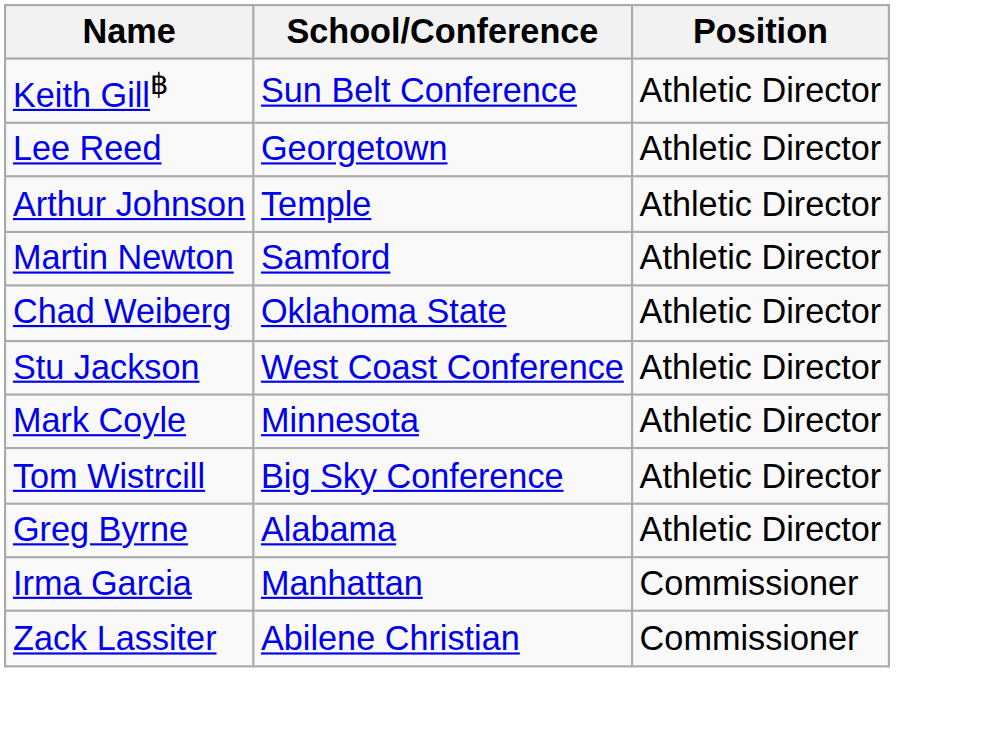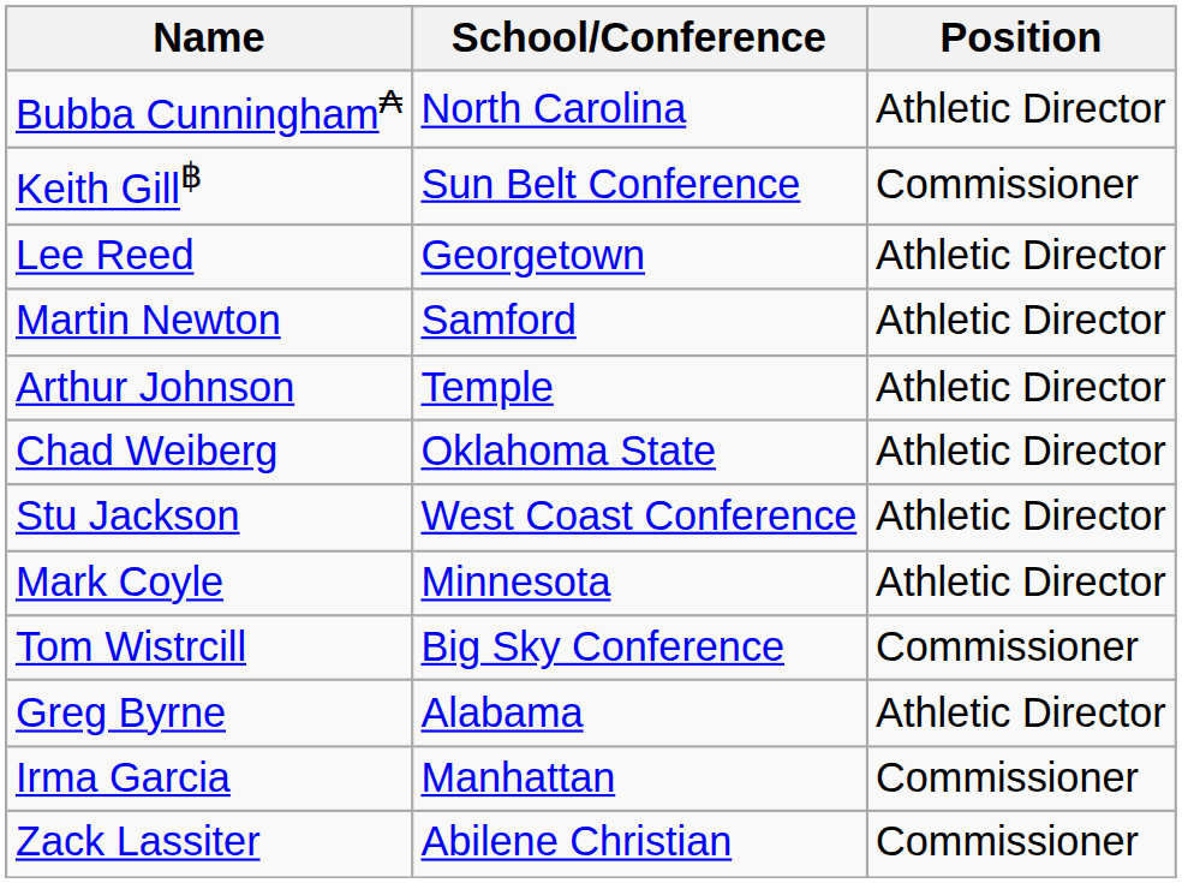 <table class="wikitable">
 <tr>
 <th>Name</th>
 <th>School/Conference</th>
 <th>Position</th>
 </tr>
 <tr>
+<td><a href='#'>Bubba Cunningham</a><sup>₳</sup></td>
+<td><a href='#'>North Carolina</a></td>
+<td>Athletic Director</td>
+</tr>
+<tr>
 <td><a href='#'>Keith Gill</a><sup>฿</sup></td>
 <td><a href='#'>Sun Belt Conference</a></td>
-<td>Athletic Director</td>
+<td>Commissioner</td>
 </tr>
 <tr>
 <td><a href='#'>Lee Reed</a></td>
 <td><a href='#'>Georgetown</a></td>
 <td>Athletic Director</td>
 </tr>
 <tr>
-<td><a href='#'>Arthur Johnson</a></td>
-<td><a href='#'>Temple</a></td>
+<td><a href='#'>Martin Newton</a></td>
+<td><a href='#'>Samford</a></td>
 <td>Athletic Director</td>
 </tr>
 <tr>
-<td><a href='#'>Martin Newton</a></td>
-<td><a href='#'>Samford</a></td>
+<td><a href='#'>Arthur Johnson</a></td>
+<td><a href='#'>Temple</a></td>
 <td>Athletic Director</td>
 </tr>
 <tr>
 <td><a href='#'>Chad Weiberg</a></td>
 <td><a href='#'>Oklahoma State</a></td>
 <td>Athletic Director</td>
 </tr>
 <tr>
 <td><a href='#'>Stu Jackson</a></td>
 <td><a href='#'>West Coast Conference</a></td>
 <td>Athletic Director</td>
 </tr>
 <tr>
 <td><a href='#'>Mark Coyle</a></td>
 <td><a href='#'>Minnesota</a></td>
 <td>Athletic Director</td>
 </tr>
 <tr>
 <td><a href='#'>Tom Wistrcill</a></td>
 <td><a href='#'>Big Sky Conference</a></td>
-<td>Athletic Director</td>
+<td>Commissioner</td>
 </tr>
 <tr>
 <td><a href='#'>Greg Byrne</a></td>
 <td><a href='#'>Alabama</a></td>
 <td>Athletic Director</td>
 </tr>
 <tr>
 <td><a href='#'>Irma Garcia</a></td>
 <td><a href='#'>Manhattan</a></td>
 <td>Commissioner</td>
 </tr>
 <tr>
 <td><a href='#'>Zack Lassiter</a></td>
 <td><a href='#'>Abilene Christian</a></td>
 <td>Commissioner</td>
 </tr>
 </table>
